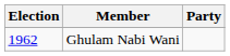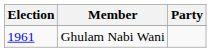 <table class="wikitable sortable">
 <tr>
 <th>Election</th>
 <th>Member</th>
 <th colspan=2>Party</th>
 </tr>
 <tr>
 </tr>
 <tr>
-<td><a href='#'>1962</a></td>
+<td><a href='#'>1961</a></td>
 <td>Ghulam Nabi Wani</td>
 <td></td>
 </tr>
 </table>
